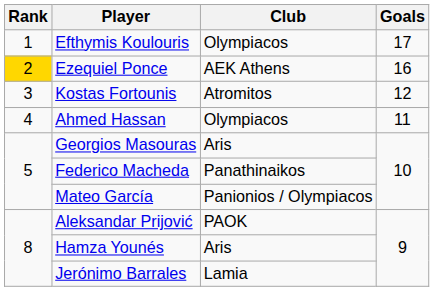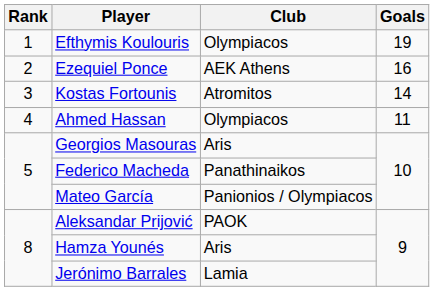 <table class="wikitable" style="text-align:center">
 <tr>
 <th>Rank</th>
 <th>Player</th>
 <th>Club</th>
 <th>Goals</th>
 </tr>
 <tr>
 <td>1</td>
 <td align="left"> <a href='#'>Efthymis Koulouris</a></td>
 <td align="left">Olympiacos</td>
-<td>17</td>
+<td>19</td>
 </tr>
 <tr>
-<td style="background: gold;">2</td>
+<td>2</td>
 <td align="left"> <a href='#'>Ezequiel Ponce</a></td>
 <td align="left">AEK Athens</td>
 <td>16</td>
 </tr>
 <tr>
 <td>3</td>
 <td align="left"> <a href='#'>Kostas Fortounis</a></td>
 <td align="left">Atromitos</td>
-<td>12</td>
+<td>14</td>
 </tr>
 <tr>
 <td>4</td>
 <td align="left"> <a href='#'>Ahmed Hassan</a></td>
 <td align="left">Olympiacos</td>
 <td>11</td>
 </tr>
 <tr>
 <td rowspan=3>5</td>
 <td align="left"> <a href='#'>Georgios Masouras</a></td>
 <td align="left">Aris</td>
 <td rowspan=3>10</td>
 </tr>
 <tr>
 <td align="left"> <a href='#'>Federico Macheda</a></td>
 <td align="left">Panathinaikos</td>
 </tr>
 <tr>
 <td align="left"> <a href='#'>Mateo García</a></td>
 <td align="left">Panionios / Olympiacos</td>
 </tr>
 <tr>
 <td rowspan=3>8</td>
 <td align="left"> <a href='#'>Aleksandar Prijović</a></td>
 <td align="left">PAOK</td>
 <td rowspan=3>9</td>
 </tr>
 <tr>
 <td align="left"> <a href='#'>Hamza Younés</a></td>
 <td align="left">Aris</td>
 </tr>
 <tr>
 <td align="left"> <a href='#'>Jerónimo Barrales</a></td>
 <td align="left">Lamia</td>
 </tr>
 </table>
